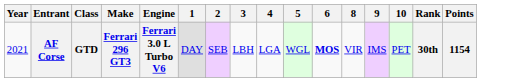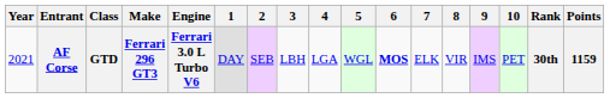 <table class="wikitable" style="text-align:center; font-size:90%">
 <tr>
 <th>Year</th>
 <th>Entrant</th>
 <th>Class</th>
 <th>Make</th>
 <th>Engine</th>
 <th>1</th>
 <th>2</th>
 <th>3</th>
 <th>4</th>
 <th>5</th>
 <th>6</th>
+<th>7</th>
 <th>8</th>
 <th>9</th>
 <th>10</th>
 <th>Rank</th>
 <th>Points</th>
 </tr>
 <tr>
 <td><a href='#'>2021</a></td>
 <th><a href='#'>AF Corse</a></th>
 <th>GTD</th>
 <th><a href='#'>Ferrari 296 GT3</a></th>
 <th><a href='#'>Ferrari</a> 3.0 L Turbo <a href='#'>V6</a></th>
 <td style="background:#DFDFDF;"><a href='#'>DAY</a><br></td>
 <td style="background:#EFCFFF;"><a href='#'>SEB</a><br></td>
 <td><a href='#'>LBH</a></td>
 <td><a href='#'>LGA</a></td>
 <td style="background:#DFFFDF;"><a href='#'>WGL</a><br></td>
 <td><strong><a href='#'>MOS</a></strong></td>
+<td><a href='#'>ELK</a></td>
 <td><a href='#'>VIR</a></td>
 <td style="background:#EFCFFF;"><a href='#'>IMS</a><br></td>
 <td style="background:#DFFFDF;"><a href='#'>PET</a><br></td>
 <th>30th</th>
-<th>1154</th>
+<th>1159</th>
 </tr>
 </table>
